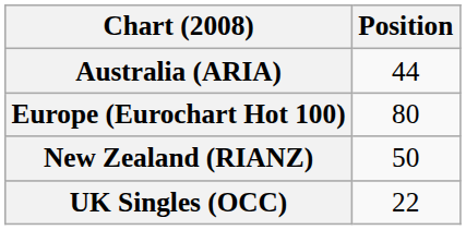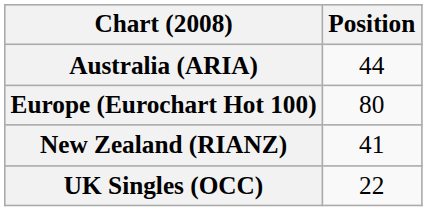 <table class="wikitable sortable plainrowheaders" style="text-align:center">
 <tr>
 <th>Chart (2008)</th>
 <th>Position</th>
 </tr>
 <tr>
 <th scope="row">Australia (ARIA)</th>
 <td>44</td>
 </tr>
 <tr>
 <th scope="row">Europe (Eurochart Hot 100)</th>
 <td>80</td>
 </tr>
 <tr>
 <th scope="row">New Zealand (RIANZ)</th>
-<td>50</td>
+<td>41</td>
 </tr>
 <tr>
 <th scope="row">UK Singles (OCC)</th>
 <td>22</td>
 </tr>
 </table>
